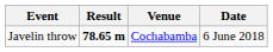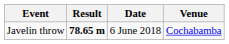 <table class="wikitable" style="border-collapse: collapse; font-size: 95%;">
 <tr>
 <th>Event</th>
 <th>Result</th>
+<th>Date</th>
 <th>Venue</th>
-<th>Date</th>
 </tr>
 <tr>
 <td>Javelin throw</td>
 <td><strong>78.65 m</strong></td>
+<td>6 June 2018</td>
 <td> <a href='#'>Cochabamba</a></td>
-<td>6 June 2018</td>
 </tr>
 </table>
